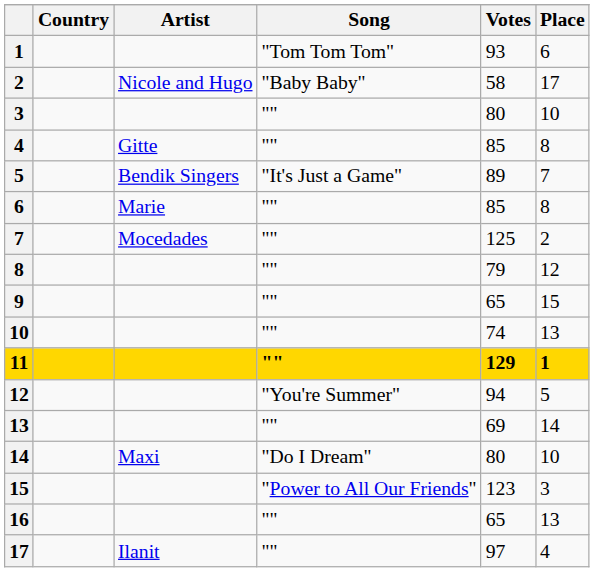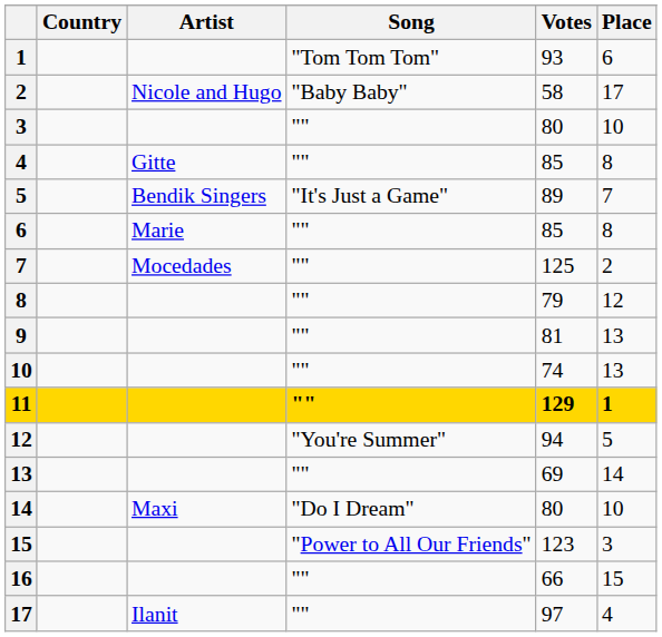 <table class="sortable wikitable plainrowheaders">
 <tr>
 </tr>
 <tr>
 <th scope="col"></th>
 <th scope="col">Country</th>
 <th scope="col">Artist</th>
 <th scope="col">Song</th>
 <th scope="col" class="unsortable">Votes</th>
 <th scope="col">Place</th>
 </tr>
 <tr>
 <th scope="row" style="text-align:center;">1</th>
 <td></td>
 <td></td>
 <td>"Tom Tom Tom"</td>
 <td>93</td>
 <td>6</td>
 </tr>
 <tr>
 <th scope="row" style="text-align:center;">2</th>
 <td></td>
 <td><a href='#'>Nicole and Hugo</a></td>
 <td>"Baby Baby"</td>
 <td>58</td>
 <td>17</td>
 </tr>
 <tr>
 <th scope="row" style="text-align:center;">3</th>
 <td></td>
 <td></td>
 <td>""</td>
 <td>80</td>
 <td>10</td>
 </tr>
 <tr>
 <th scope="row" style="text-align:center;">4</th>
 <td></td>
 <td><a href='#'>Gitte</a></td>
 <td>""</td>
 <td>85</td>
 <td>8</td>
 </tr>
 <tr>
 <th scope="row" style="text-align:center;">5</th>
 <td></td>
 <td><a href='#'>Bendik Singers</a></td>
 <td>"It's Just a Game"</td>
 <td>89</td>
 <td>7</td>
 </tr>
 <tr>
 <th scope="row" style="text-align:center;">6</th>
 <td></td>
 <td><a href='#'>Marie</a></td>
 <td>""</td>
 <td>85</td>
 <td>8</td>
 </tr>
 <tr>
 <th scope="row" style="text-align:center;">7</th>
 <td></td>
 <td><a href='#'>Mocedades</a></td>
 <td>""</td>
 <td>125</td>
 <td>2</td>
 </tr>
 <tr>
 <th scope="row" style="text-align:center;">8</th>
 <td></td>
 <td></td>
 <td>""</td>
 <td>79</td>
 <td>12</td>
 </tr>
 <tr>
 <th scope="row" style="text-align:center;">9</th>
 <td></td>
 <td></td>
 <td>""</td>
-<td>65</td>
-<td>15</td>
+<td>81</td>
+<td>13</td>
 </tr>
 <tr>
 <th scope="row" style="text-align:center;">10</th>
 <td></td>
 <td></td>
 <td>""</td>
 <td>74</td>
 <td>13</td>
 </tr>
 <tr style="font-weight:bold; background:gold;">
 <th scope="row" style="text-align:center; font-weight:bold; background:gold;">11</th>
 <td></td>
 <td></td>
 <td>""</td>
 <td>129</td>
 <td>1</td>
 </tr>
 <tr>
 <th scope="row" style="text-align:center;">12</th>
 <td></td>
 <td></td>
 <td>"You're Summer"</td>
 <td>94</td>
 <td>5</td>
 </tr>
 <tr>
 <th scope="row" style="text-align:center;">13</th>
 <td></td>
 <td></td>
 <td>""</td>
 <td>69</td>
 <td>14</td>
 </tr>
 <tr>
 <th scope="row" style="text-align:center;">14</th>
 <td></td>
 <td><a href='#'>Maxi</a></td>
 <td>"Do I Dream"</td>
 <td>80</td>
 <td>10</td>
 </tr>
 <tr>
 <th scope="row" style="text-align:center;">15</th>
 <td></td>
 <td></td>
 <td>"<a href='#'>Power to All Our Friends</a>"</td>
 <td>123</td>
 <td>3</td>
 </tr>
 <tr>
 <th scope="row" style="text-align:center;">16</th>
 <td></td>
 <td></td>
 <td>""</td>
-<td>65</td>
-<td>13</td>
+<td>66</td>
+<td>15</td>
 </tr>
 <tr>
 <th scope="row" style="text-align:center;">17</th>
 <td></td>
 <td><a href='#'>Ilanit</a></td>
 <td>""</td>
 <td>97</td>
 <td>4</td>
 </tr>
 </table>
